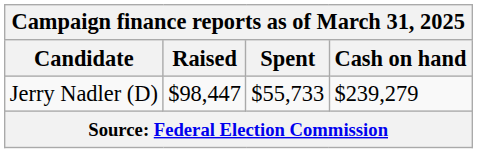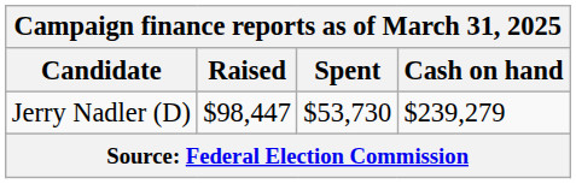 <table class="wikitable sortable">
 <tr>
 <th colspan=4>Campaign finance reports as of March 31, 2025</th>
 </tr>
 <tr style="text-align:center;">
 <th>Candidate</th>
 <th>Raised</th>
 <th>Spent</th>
 <th>Cash on hand</th>
 </tr>
 <tr>
 <td>Jerry Nadler (D)</td>
 <td>$98,447</td>
-<td>$55,733</td>
+<td>$53,730</td>
 <td>$239,279</td>
 </tr>
 <tr>
 <th colspan="4"><small>Source: <a href='#'>Federal Election Commission</a></small></th>
 </tr>
 </table>
